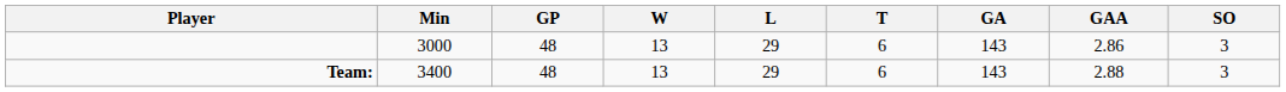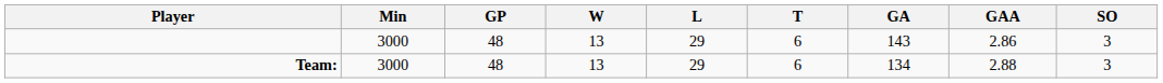 <table class="wikitable sortable" width="60%">
 <tr>
 <th bgcolor="#DDDDFF" width="10%">Player</th>
 <th width="3%" bgcolor="#DDDDFF" title="Minutes played">Min</th>
 <th width="3%" bgcolor="#DDDDFF" title="Games played in">GP</th>
 <th width="3%" bgcolor="#DDDDFF" title="Games played in">W</th>
 <th width="3%" bgcolor="#DDDDFF"title="Games played in">L</th>
 <th width="3%" bgcolor="#DDDDFF" title="Ties">T</th>
 <th width="3%" bgcolor="#DDDDFF" title="Goals against">GA</th>
 <th width="3%" bgcolor="#DDDDFF" title="Goals against average">GAA</th>
 <th width="3%" bgcolor="#DDDDFF"title="Shut-outs">SO</th>
 </tr>
 <tr align="center">
 <td align="right"></td>
 <td>3000</td>
 <td>48</td>
 <td>13</td>
 <td>29</td>
 <td>6</td>
 <td>143</td>
 <td>2.86</td>
 <td>3</td>
 </tr>
 <tr align="center">
 <td align="right"><strong>Team:</strong></td>
-<td>3400</td>
+<td>3000</td>
 <td>48</td>
 <td>13</td>
 <td>29</td>
 <td>6</td>
-<td>143</td>
+<td>134</td>
 <td>2.88</td>
 <td>3</td>
 </tr>
 </table>
